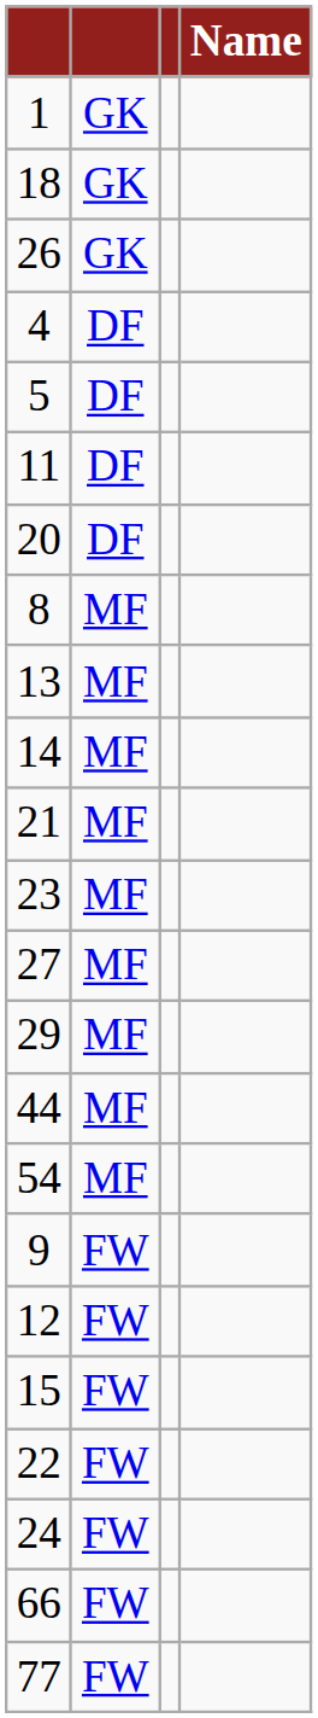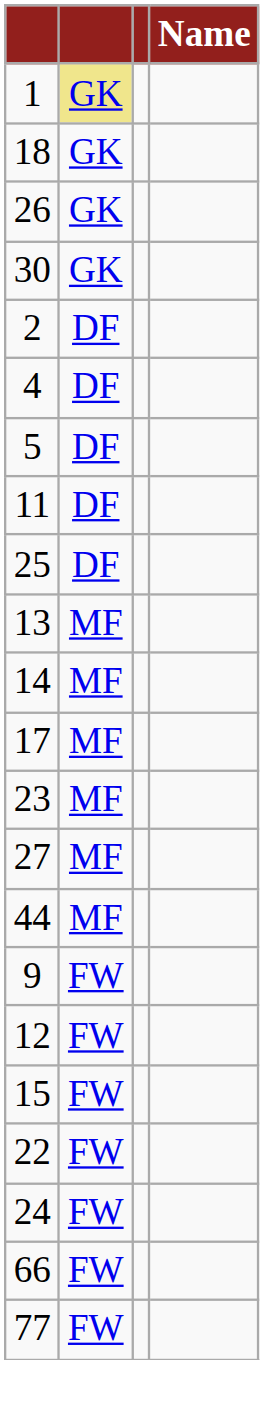 <table class="wikitable sortable" style="text-align:center;">
 <tr>
 <th style="background:#921f1c; color:#fff;" scope="col"></th>
 <th style="background:#921f1c; color:#fff;" scope="col"></th>
 <th style="background:#921f1c; color:#fff;" scope="col"></th>
 <th style="background:#921f1c; color:#fff;" scope="col">Name</th>
 </tr>
 <tr>
 <td>1</td>
-<td><a href='#'>GK</a></td>
+<td style="background: khaki;"><a href='#'>GK</a></td>
 <td></td>
 <td></td>
 </tr>
 <tr>
 <td>18</td>
 <td><a href='#'>GK</a></td>
 <td></td>
 <td></td>
 </tr>
 <tr>
 <td>26</td>
 <td><a href='#'>GK</a></td>
+<td></td>
+<td></td>
+</tr>
+<tr>
+<td>30</td>
+<td><a href='#'>GK</a></td>
+<td></td>
+<td></td>
+</tr>
+<tr>
+<td>2</td>
+<td><a href='#'>DF</a></td>
 <td></td>
 <td></td>
 </tr>
 <tr>
 <td>4</td>
 <td><a href='#'>DF</a></td>
 <td></td>
 <td></td>
 </tr>
 <tr>
 <td>5</td>
 <td><a href='#'>DF</a></td>
 <td></td>
 <td></td>
 </tr>
 <tr>
 <td>11</td>
 <td><a href='#'>DF</a></td>
 <td></td>
 <td></td>
 </tr>
 <tr>
-<td>20</td>
+<td>25</td>
 <td><a href='#'>DF</a></td>
-<td></td>
-<td></td>
-</tr>
-<tr>
-<td>8</td>
-<td><a href='#'>MF</a></td>
 <td></td>
 <td></td>
 </tr>
 <tr>
 <td>13</td>
 <td><a href='#'>MF</a></td>
 <td></td>
 <td></td>
 </tr>
 <tr>
 <td>14</td>
 <td><a href='#'>MF</a></td>
 <td></td>
 <td></td>
 </tr>
 <tr>
-<td>21</td>
+<td>17</td>
 <td><a href='#'>MF</a></td>
 <td></td>
 <td></td>
 </tr>
 <tr>
 <td>23</td>
 <td><a href='#'>MF</a></td>
 <td></td>
 <td></td>
 </tr>
 <tr>
 <td>27</td>
 <td><a href='#'>MF</a></td>
 <td></td>
 <td></td>
 </tr>
 <tr>
-<td>29</td>
-<td><a href='#'>MF</a></td>
-<td></td>
-<td></td>
-</tr>
-<tr>
 <td>44</td>
-<td><a href='#'>MF</a></td>
-<td></td>
-<td></td>
-</tr>
-<tr>
-<td>54</td>
 <td><a href='#'>MF</a></td>
 <td></td>
 <td></td>
 </tr>
 <tr>
 <td>9</td>
 <td><a href='#'>FW</a></td>
 <td></td>
 <td></td>
 </tr>
 <tr>
 <td>12</td>
 <td><a href='#'>FW</a></td>
 <td></td>
 <td></td>
 </tr>
 <tr>
 <td>15</td>
 <td><a href='#'>FW</a></td>
 <td></td>
 <td></td>
 </tr>
 <tr>
 <td>22</td>
 <td><a href='#'>FW</a></td>
 <td></td>
 <td></td>
 </tr>
 <tr>
 <td>24</td>
 <td><a href='#'>FW</a></td>
 <td></td>
 <td></td>
 </tr>
 <tr>
 <td>66</td>
 <td><a href='#'>FW</a></td>
 <td></td>
 <td></td>
 </tr>
 <tr>
 <td>77</td>
 <td><a href='#'>FW</a></td>
 <td></td>
 <td></td>
 </tr>
 <tr>
 </tr>
 </table>
